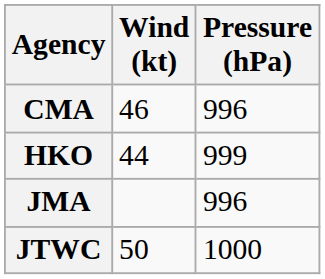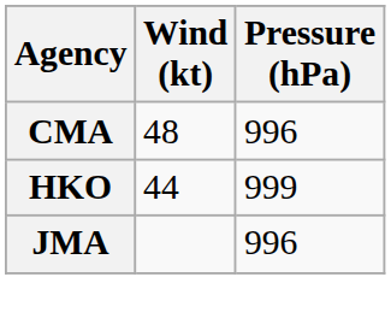 <table class="wikitable floatleft">
 <tr>
 <th>Agency</th>
 <th>Wind<br>(kt)</th>
 <th>Pressure<br>(hPa)</th>
 </tr>
 <tr>
 <th>CMA</th>
-<td>46</td>
+<td>48</td>
 <td>996</td>
 </tr>
 <tr>
 <th>HKO</th>
 <td>44</td>
 <td>999</td>
 </tr>
 <tr>
 <th>JMA</th>
 <td></td>
 <td>996</td>
 </tr>
-<tr>
-<th>JTWC</th>
-<td>50</td>
-<td>1000</td>
-</tr>
 </table>
